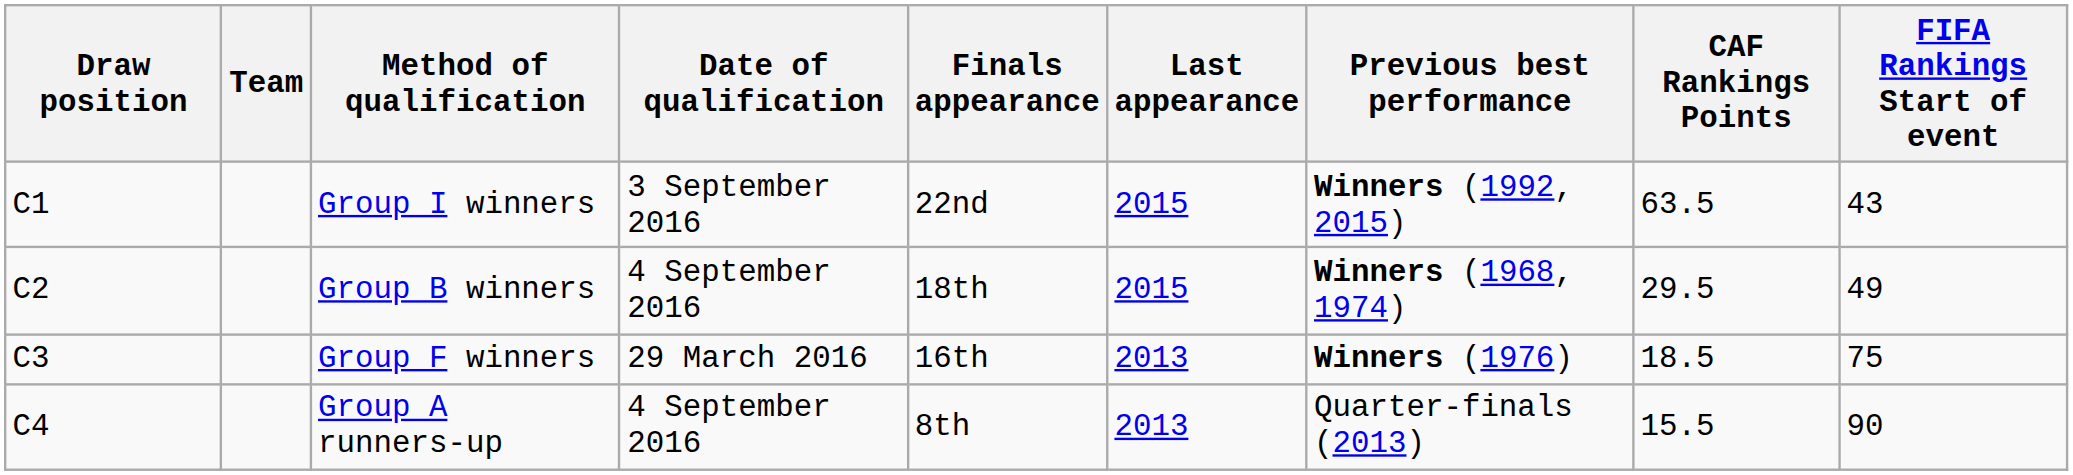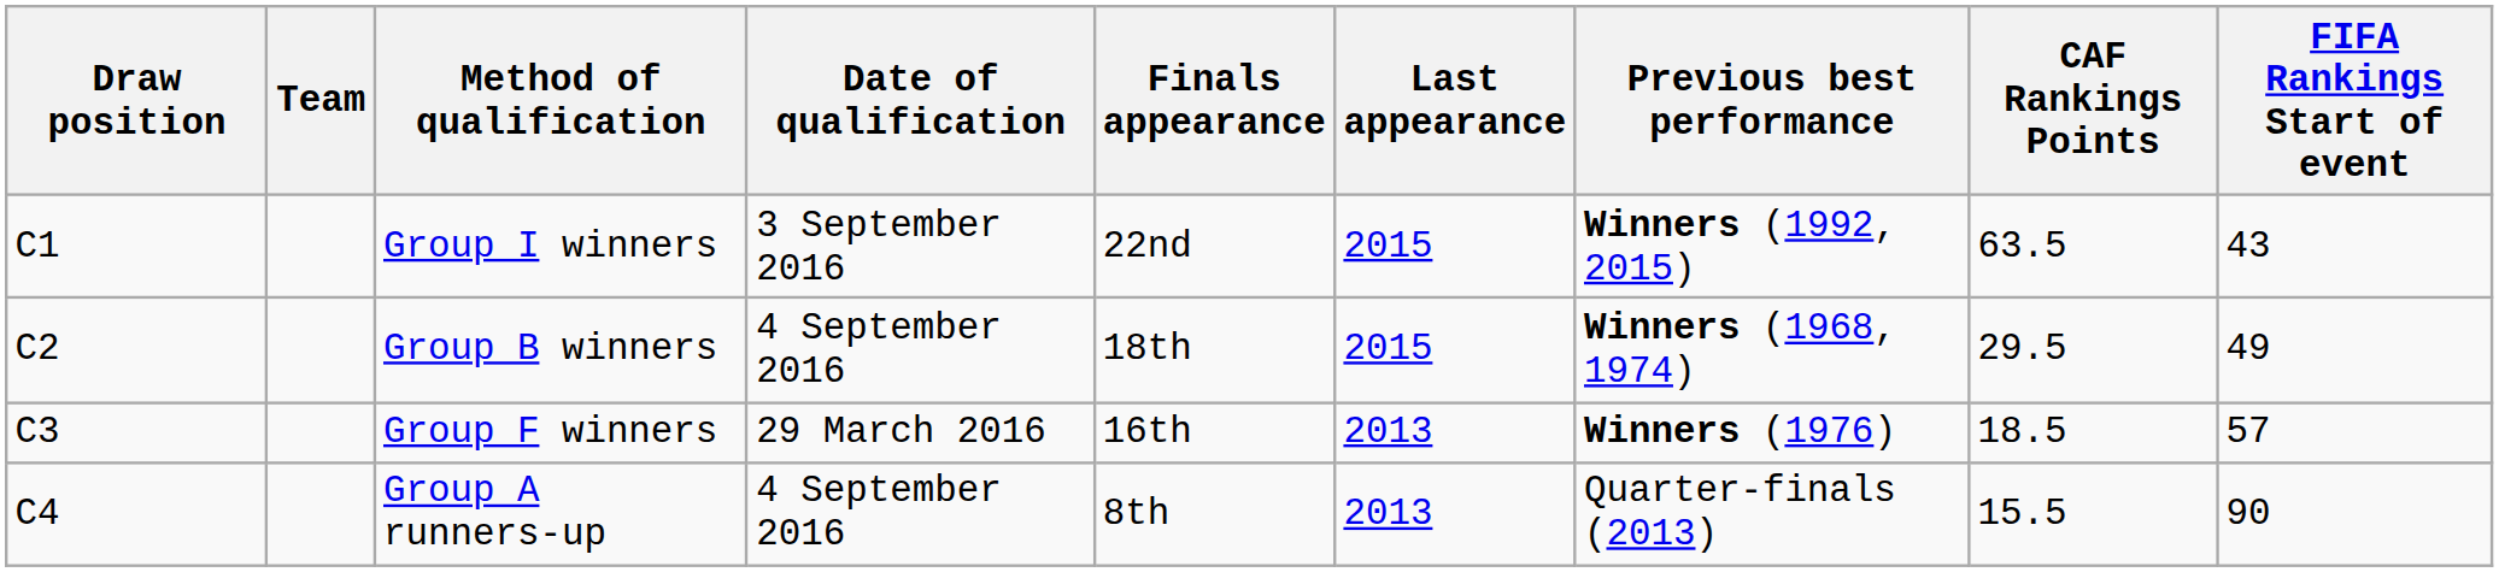 <table class="wikitable sortable" style="text-align: left;">
 <tr>
 <th>Draw position</th>
 <th>Team</th>
 <th>Method of<br>qualification</th>
 <th>Date of<br>qualification</th>
 <th>Finals<br>appearance</th>
 <th>Last<br>appearance</th>
 <th>Previous best<br>performance</th>
 <th>CAF Rankings<br>Points</th>
 <th><a href='#'>FIFA Rankings</a><br>Start of event</th>
 </tr>
 <tr>
 <td>C1</td>
 <td style=white-space:nowrap></td>
 <td data-sort-value="I1"><a href='#'>Group I</a> winners</td>
 <td>3 September 2016</td>
 <td data-sort-value="22">22nd</td>
 <td><a href='#'>2015</a></td>
 <td data-sort-value="7.2"><strong>Winners</strong> (<a href='#'>1992</a>, <a href='#'>2015</a>)</td>
 <td>63.5</td>
 <td>43</td>
 </tr>
 <tr>
 <td>C2</td>
 <td style=white-space:nowrap></td>
 <td data-sort-value="B1"><a href='#'>Group B</a> winners</td>
 <td>4 September 2016</td>
 <td data-sort-value="18">18th</td>
 <td><a href='#'>2015</a></td>
 <td data-sort-value="7.2"><strong>Winners</strong> (<a href='#'>1968</a>, <a href='#'>1974</a>)</td>
 <td>29.5</td>
 <td>49</td>
 </tr>
 <tr>
 <td>C3</td>
 <td style=white-space:nowrap></td>
 <td data-sort-value="F1"><a href='#'>Group F</a> winners</td>
 <td>29 March 2016</td>
 <td data-sort-value="16">16th</td>
 <td><a href='#'>2013</a></td>
 <td data-sort-value="7.1"><strong>Winners</strong> (<a href='#'>1976</a>)</td>
 <td>18.5</td>
-<td>75</td>
+<td>57</td>
 </tr>
 <tr>
 <td>C4</td>
 <td style=white-space:nowrap></td>
 <td data-sort-value="A2"><a href='#'>Group A</a> runners-up</td>
 <td>4 September 2016</td>
 <td data-sort-value="8">8th</td>
 <td><a href='#'>2013</a></td>
 <td data-sort-value="3.1">Quarter-finals (<a href='#'>2013</a>)</td>
 <td>15.5</td>
 <td>90</td>
 </tr>
 </table>
